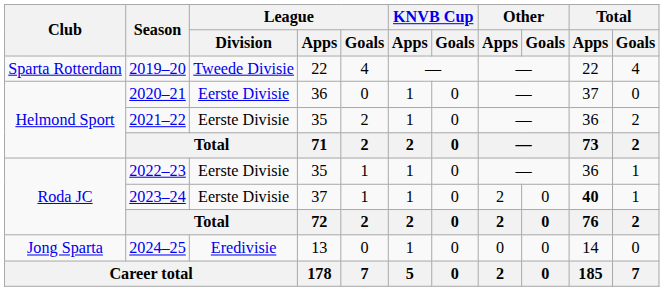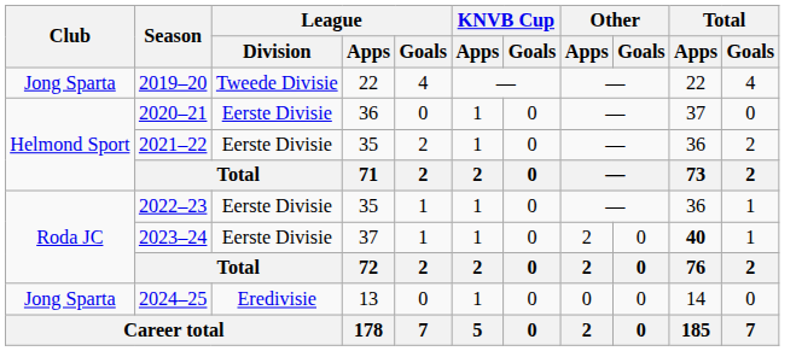 <table class="wikitable" style="text-align:center">
 <tr>
 <th rowspan="2">Club</th>
 <th rowspan="2">Season</th>
 <th colspan="3">League</th>
 <th colspan="2"><a href='#'>KNVB Cup</a></th>
 <th colspan="2">Other</th>
 <th colspan="2">Total</th>
 </tr>
 <tr>
 <th>Division</th>
 <th>Apps</th>
 <th>Goals</th>
 <th>Apps</th>
 <th>Goals</th>
 <th>Apps</th>
 <th>Goals</th>
 <th>Apps</th>
 <th>Goals</th>
 </tr>
 <tr>
-<td><a href='#'>Sparta Rotterdam</a></td>
+<td><a href='#'>Jong Sparta</a></td>
 <td><a href='#'>2019–20</a></td>
 <td><a href='#'>Tweede Divisie</a></td>
 <td>22</td>
 <td>4</td>
 <td colspan="2">—</td>
 <td colspan="2">—</td>
 <td>22</td>
 <td>4</td>
 </tr>
 <tr>
 <td rowspan="3"><a href='#'>Helmond Sport</a></td>
 <td><a href='#'>2020–21</a></td>
 <td><a href='#'>Eerste Divisie</a></td>
 <td>36</td>
 <td>0</td>
 <td>1</td>
 <td>0</td>
 <td colspan="2">—</td>
 <td>37</td>
 <td>0</td>
 </tr>
 <tr>
 <td><a href='#'>2021–22</a></td>
 <td>Eerste Divisie</td>
 <td>35</td>
 <td>2</td>
 <td>1</td>
 <td>0</td>
 <td colspan="2">—</td>
 <td>36</td>
 <td>2</td>
 </tr>
 <tr>
 <th colspan="2">Total</th>
 <th>71</th>
 <th>2</th>
 <th>2</th>
 <th>0</th>
 <th colspan="2">—</th>
 <th>73</th>
 <th>2</th>
 </tr>
 <tr>
 <td rowspan="3"><a href='#'>Roda JC</a></td>
 <td><a href='#'>2022–23</a></td>
 <td>Eerste Divisie</td>
 <td>35</td>
 <td>1</td>
 <td>1</td>
 <td>0</td>
 <td colspan="2">—</td>
 <td>36</td>
 <td>1</td>
 </tr>
 <tr>
 <td><a href='#'>2023–24</a></td>
 <td>Eerste Divisie</td>
 <td>37</td>
 <td>1</td>
 <td>1</td>
 <td>0</td>
 <td>2</td>
 <td>0</td>
 <td><strong>40</strong></td>
 <td>1</td>
 </tr>
 <tr>
 <th colspan="2">Total</th>
 <th>72</th>
 <th>2</th>
 <th>2</th>
 <th>0</th>
 <th>2</th>
 <th>0</th>
 <th>76</th>
 <th>2</th>
 </tr>
 <tr>
 <td><a href='#'>Jong Sparta</a></td>
 <td><a href='#'>2024–25</a></td>
 <td><a href='#'>Eredivisie</a></td>
 <td>13</td>
 <td>0</td>
 <td>1</td>
 <td>0</td>
 <td>0</td>
 <td>0</td>
 <td>14</td>
 <td>0</td>
 </tr>
 <tr>
 <th colspan="3">Career total</th>
 <th>178</th>
 <th>7</th>
 <th>5</th>
 <th>0</th>
 <th>2</th>
 <th>0</th>
 <th>185</th>
 <th>7</th>
 </tr>
 </table>
